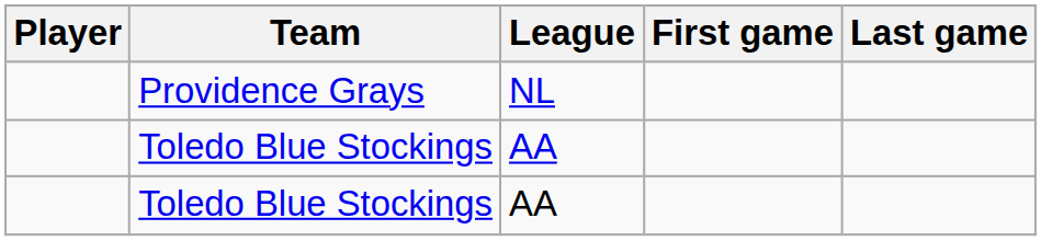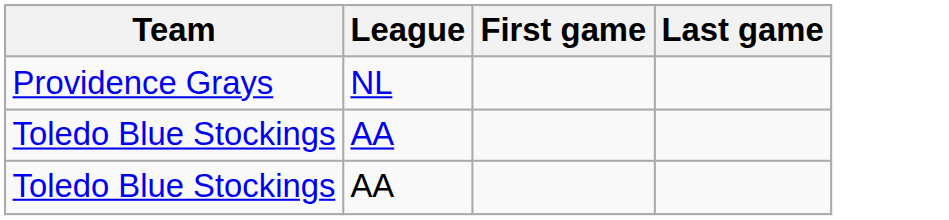 <table class="wikitable sortable">
 <tr>
-<th>Player</th>
 <th>Team</th>
 <th>League</th>
 <th>First game</th>
 <th>Last game</th>
 </tr>
 <tr>
-<td></td>
 <td><a href='#'>Providence Grays</a></td>
 <td><a href='#'>NL</a></td>
 <td></td>
 <td></td>
 </tr>
 <tr>
-<td></td>
 <td><a href='#'>Toledo Blue Stockings</a></td>
 <td><a href='#'>AA</a></td>
 <td></td>
 <td></td>
 </tr>
 <tr>
-<td></td>
 <td><a href='#'>Toledo Blue Stockings</a></td>
 <td>AA</td>
 <td></td>
 <td></td>
 </tr>
 </table>
